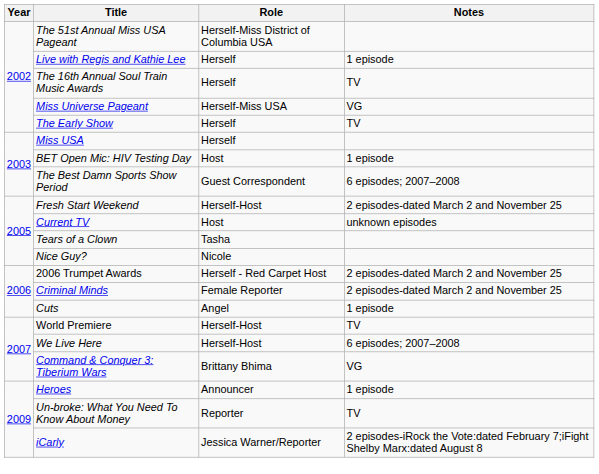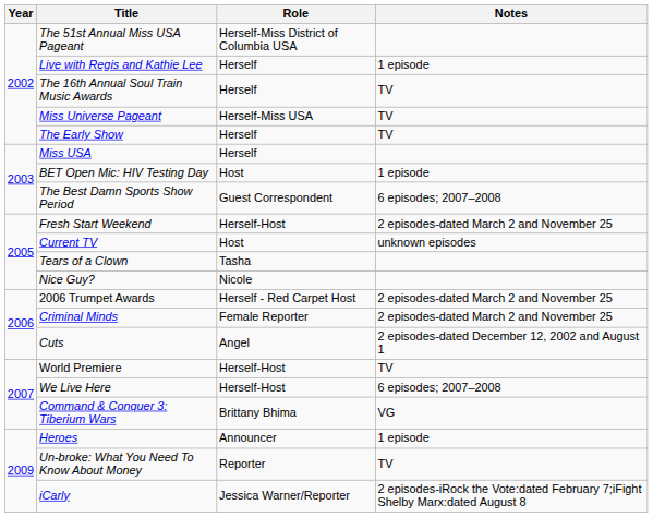 <table class="wikitable">
 <tr>
 <th>Year</th>
 <th>Title</th>
 <th>Role</th>
 <th>Notes</th>
 </tr>
 <tr>
 <td rowspan="5"><a href='#'>2002</a></td>
 <td><em>The 51st Annual Miss USA Pageant</em></td>
 <td>Herself-Miss District of Columbia USA</td>
 <td></td>
 </tr>
 <tr>
 <td><em><a href='#'>Live with Regis and Kathie Lee</a></em></td>
 <td>Herself</td>
 <td>1 episode</td>
 </tr>
 <tr>
 <td><em>The 16th Annual Soul Train Music Awards</em></td>
 <td>Herself</td>
 <td>TV</td>
 </tr>
 <tr>
 <td><em><a href='#'>Miss Universe Pageant</a></em></td>
 <td>Herself-Miss USA</td>
-<td>VG</td>
+<td>TV</td>
 </tr>
 <tr>
 <td><em><a href='#'>The Early Show</a></em></td>
 <td>Herself</td>
 <td>TV</td>
 </tr>
 <tr>
 <td rowspan="3"><a href='#'>2003</a></td>
 <td><em><a href='#'>Miss USA</a></em></td>
 <td>Herself</td>
 </tr>
 <tr>
 <td><em>BET Open Mic: HIV Testing Day </em></td>
 <td>Host</td>
 <td>1 episode</td>
 </tr>
 <tr>
 <td><em>The Best Damn Sports Show Period</em></td>
 <td>Guest Correspondent</td>
 <td>6 episodes; 2007–2008</td>
 </tr>
 <tr>
 <td rowspan="4"><a href='#'>2005</a></td>
 <td><em>Fresh Start Weekend</em></td>
 <td>Herself-Host</td>
 <td>2 episodes-dated March 2 and November 25</td>
 </tr>
 <tr>
 <td><em><a href='#'>Current TV</a></em></td>
 <td>Host</td>
 <td>unknown episodes</td>
 </tr>
 <tr>
 <td><em>Tears of a Clown</em></td>
 <td>Tasha</td>
 <td></td>
 </tr>
 <tr>
 <td><em>Nice Guy?</em></td>
 <td>Nicole</td>
 <td></td>
 </tr>
 <tr>
 <td rowspan="3"><a href='#'>2006</a></td>
 <td>2006 Trumpet Awards</td>
 <td>Herself - Red Carpet Host</td>
 <td>2 episodes-dated March 2 and November 25</td>
 </tr>
 <tr>
 <td><em><a href='#'>Criminal Minds</a></em></td>
 <td>Female Reporter</td>
 <td>2 episodes-dated March 2 and November 25</td>
 </tr>
 <tr>
 <td><em>Cuts</em></td>
 <td>Angel</td>
-<td>1 episode</td>
+<td>2 episodes-dated December 12, 2002 and August 1</td>
 </tr>
 <tr>
 <td rowspan="3"><a href='#'>2007</a></td>
 <td>World Premiere</td>
 <td>Herself-Host</td>
 <td>TV</td>
 </tr>
 <tr>
 <td><em>We Live Here</em></td>
 <td>Herself-Host</td>
 <td>6 episodes; 2007–2008</td>
 </tr>
 <tr>
 <td><em><a href='#'>Command & Conquer 3: Tiberium Wars</a></em></td>
 <td>Brittany Bhima</td>
 <td>VG</td>
 </tr>
 <tr>
 <td rowspan="3"><a href='#'>2009</a></td>
 <td><em><a href='#'>Heroes</a></em></td>
 <td>Announcer</td>
 <td>1 episode</td>
 </tr>
 <tr>
 <td><em>Un-broke: What You Need To Know About Money</em></td>
 <td>Reporter</td>
 <td>TV</td>
 </tr>
 <tr>
 <td><em><a href='#'>iCarly</a></em></td>
 <td>Jessica Warner/Reporter</td>
 <td>2 episodes-iRock the Vote:dated February 7;iFight Shelby Marx:dated August 8</td>
 </tr>
 </table>
